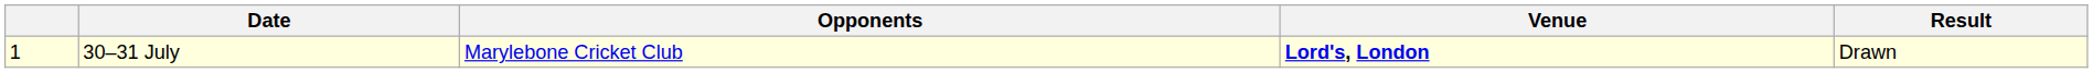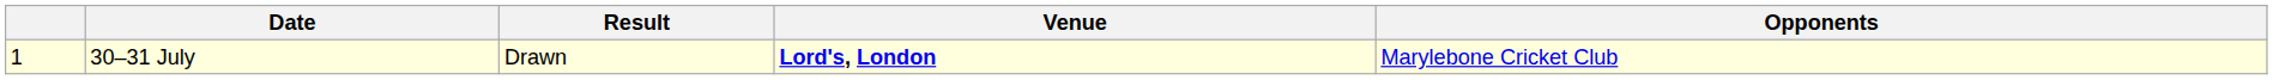 <table class="wikitable" style="width:80%; font-size:95%">
 <tr style="background:#efefef;">
 <th scope=col></th>
 <th scope=col>Date</th>
+<th scope=col>Result</th>
+<th scope=col>Venue</th>
 <th scope=col>Opponents</th>
-<th scope=col>Venue</th>
-<th scope=col>Result</th>
 </tr>
 <tr style="background:#ffd;">
 <td>1</td>
 <td>30–31 July</td>
+<td>Drawn</td>
+<td><strong><a href='#'>Lord's</a>, <a href='#'>London</a></strong></td>
 <td><a href='#'>Marylebone Cricket Club</a></td>
-<td><strong><a href='#'>Lord's</a>, <a href='#'>London</a></strong></td>
-<td>Drawn</td>
 </tr>
 </table>
